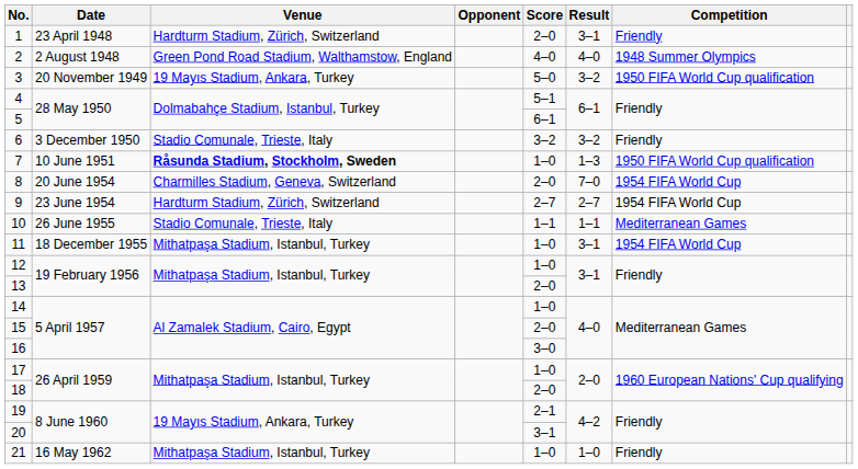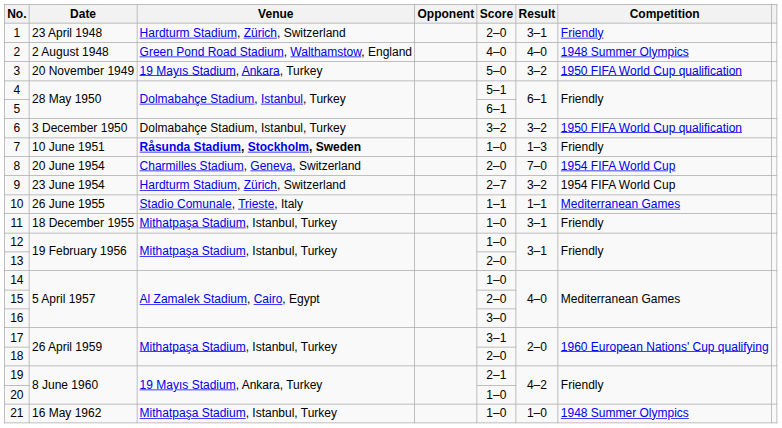 <table class="wikitable sortable">
 <tr>
 <th scope="col">No.</th>
 <th scope="col">Date</th>
 <th scope="col">Venue</th>
 <th scope="col">Opponent</th>
 <th scope="col">Score</th>
 <th scope="col">Result</th>
 <th scope="col">Competition</th>
 <th scope="col" class="unsortable"></th>
 </tr>
 <tr>
 <td style="text-align: center;">1</td>
 <td>23 April 1948</td>
 <td><a href='#'>Hardturm Stadium</a>, <a href='#'>Zürich</a>, Switzerland</td>
 <td></td>
 <td style="text-align: center;">2–0</td>
 <td style="text-align: center;">3–1</td>
 <td><a href='#'>Friendly</a></td>
 <td></td>
 </tr>
 <tr>
 <td style="text-align: center;">2</td>
 <td>2 August 1948</td>
 <td><a href='#'>Green Pond Road Stadium</a>, <a href='#'>Walthamstow</a>, England</td>
 <td></td>
 <td style="text-align: center;">4–0</td>
 <td style="text-align: center;">4–0</td>
 <td><a href='#'>1948 Summer Olympics</a></td>
 <td></td>
 </tr>
 <tr>
 <td style="text-align: center;">3</td>
 <td>20 November 1949</td>
 <td><a href='#'>19 Mayıs Stadium</a>, <a href='#'>Ankara</a>, Turkey</td>
 <td></td>
 <td style="text-align: center;">5–0</td>
 <td style="text-align: center;">3–2</td>
 <td><a href='#'>1950 FIFA World Cup qualification</a></td>
 <td></td>
 </tr>
 <tr>
 <td style="text-align: center;">4</td>
 <td rowspan="2">28 May 1950</td>
 <td rowspan="2"><a href='#'>Dolmabahçe Stadium</a>, <a href='#'>Istanbul</a>, Turkey</td>
 <td rowspan="2"></td>
 <td style="text-align: center;">5–1</td>
 <td style="text-align: center;" rowspan="2">6–1</td>
 <td rowspan="2">Friendly</td>
 <td rowspan="2"></td>
 </tr>
 <tr>
 <td style="text-align: center;">5</td>
 <td style="text-align: center;">6–1</td>
 </tr>
 <tr>
 <td style="text-align: center;">6</td>
 <td>3 December 1950</td>
-<td><a href='#'>Stadio Comunale</a>, <a href='#'>Trieste</a>, Italy</td>
+<td>Dolmabahçe Stadium, Istanbul, Turkey</td>
 <td></td>
 <td style="text-align: center;">3–2</td>
 <td style="text-align: center;">3–2</td>
-<td>Friendly</td>
+<td><a href='#'>1950 FIFA World Cup qualification</a></td>
 <td></td>
 </tr>
 <tr>
 <td style="text-align: center;">7</td>
 <td>10 June 1951</td>
 <td><strong><a href='#'>Råsunda Stadium</a>, <a href='#'>Stockholm</a>, Sweden</strong></td>
 <td></td>
 <td style="text-align: center;">1–0</td>
 <td style="text-align: center;">1–3</td>
-<td><a href='#'>1950 FIFA World Cup qualification</a></td>
+<td>Friendly</td>
 <td></td>
 </tr>
 <tr>
 <td style="text-align: center;">8</td>
 <td>20 June 1954</td>
 <td><a href='#'>Charmilles Stadium</a>, <a href='#'>Geneva</a>, Switzerland</td>
 <td></td>
 <td style="text-align: center;">2–0</td>
 <td style="text-align: center;">7–0</td>
 <td><a href='#'>1954 FIFA World Cup</a></td>
 <td></td>
 </tr>
 <tr>
 <td style="text-align: center;">9</td>
 <td>23 June 1954</td>
 <td><a href='#'>Hardturm Stadium</a>, <a href='#'>Zürich</a>, Switzerland</td>
 <td></td>
 <td style="text-align: center;">2–7</td>
-<td style="text-align: center;">2–7</td>
+<td style="text-align: center;">3–2</td>
 <td>1954 FIFA World Cup</td>
 <td></td>
 </tr>
 <tr>
 <td style="text-align: center;">10</td>
 <td>26 June 1955</td>
 <td><a href='#'>Stadio Comunale</a>, <a href='#'>Trieste</a>, Italy</td>
 <td></td>
 <td style="text-align: center;">1–1</td>
 <td style="text-align: center;">1–1</td>
 <td><a href='#'>Mediterranean Games</a></td>
 <td></td>
 </tr>
 <tr>
 <td style="text-align: center;">11</td>
 <td>18 December 1955</td>
 <td><a href='#'>Mithatpaşa Stadium</a>, Istanbul, Turkey</td>
 <td></td>
 <td style="text-align: center;">1–0</td>
 <td style="text-align: center;">3–1</td>
-<td><a href='#'>1954 FIFA World Cup</a></td>
+<td>Friendly</td>
 <td></td>
 </tr>
 <tr>
 <td style="text-align: center;">12</td>
 <td rowspan="2">19 February 1956</td>
 <td rowspan="2"><a href='#'>Mithatpaşa Stadium</a>, Istanbul, Turkey</td>
 <td rowspan="2"></td>
 <td style="text-align: center;">1–0</td>
 <td style="text-align: center;" rowspan="2">3–1</td>
 <td rowspan="2">Friendly</td>
 <td rowspan="2"></td>
 </tr>
 <tr>
 <td style="text-align: center;">13</td>
 <td style="text-align: center;">2–0</td>
 </tr>
 <tr>
 <td style="text-align: center;">14</td>
 <td rowspan="3">5 April 1957</td>
 <td rowspan="3"><a href='#'>Al Zamalek Stadium</a>, <a href='#'>Cairo</a>, Egypt</td>
 <td rowspan="3"></td>
 <td style="text-align: center;">1–0</td>
 <td style="text-align: center;" rowspan="3">4–0</td>
 <td rowspan="3">Mediterranean Games</td>
 <td rowspan="3"></td>
 </tr>
 <tr>
 <td style="text-align: center;">15</td>
 <td style="text-align: center;">2–0</td>
 </tr>
 <tr>
 <td style="text-align: center;">16</td>
 <td style="text-align: center;">3–0</td>
 </tr>
 <tr>
 <td style="text-align: center;">17</td>
 <td rowspan="2">26 April 1959</td>
 <td rowspan="2"><a href='#'>Mithatpaşa Stadium</a>, Istanbul, Turkey</td>
 <td rowspan="2"></td>
-<td style="text-align: center;">1–0</td>
+<td style="text-align: center;">3–1</td>
 <td style="text-align: center;" rowspan="2">2–0</td>
 <td rowspan="2"><a href='#'>1960 European Nations' Cup qualifying</a></td>
 <td rowspan="2"></td>
 </tr>
 <tr>
 <td style="text-align: center;">18</td>
 <td style="text-align: center;">2–0</td>
 </tr>
 <tr>
 <td style="text-align: center;">19</td>
 <td rowspan="2">8 June 1960</td>
 <td rowspan="2"><a href='#'>19 Mayıs Stadium</a>, Ankara, Turkey</td>
 <td rowspan="2"></td>
 <td style="text-align: center;">2–1</td>
 <td style="text-align: center;" rowspan="2">4–2</td>
 <td rowspan="2">Friendly</td>
 <td rowspan="2"></td>
 </tr>
 <tr>
 <td style="text-align: center;">20</td>
-<td style="text-align: center;">3–1</td>
+<td style="text-align: center;">1–0</td>
 </tr>
 <tr>
 <td style="text-align: center;">21</td>
 <td>16 May 1962</td>
 <td><a href='#'>Mithatpaşa Stadium</a>, Istanbul, Turkey</td>
 <td></td>
 <td style="text-align: center;">1–0</td>
 <td style="text-align: center;">1–0</td>
-<td>Friendly</td>
+<td><a href='#'>1948 Summer Olympics</a></td>
 <td></td>
 </tr>
 </table>
